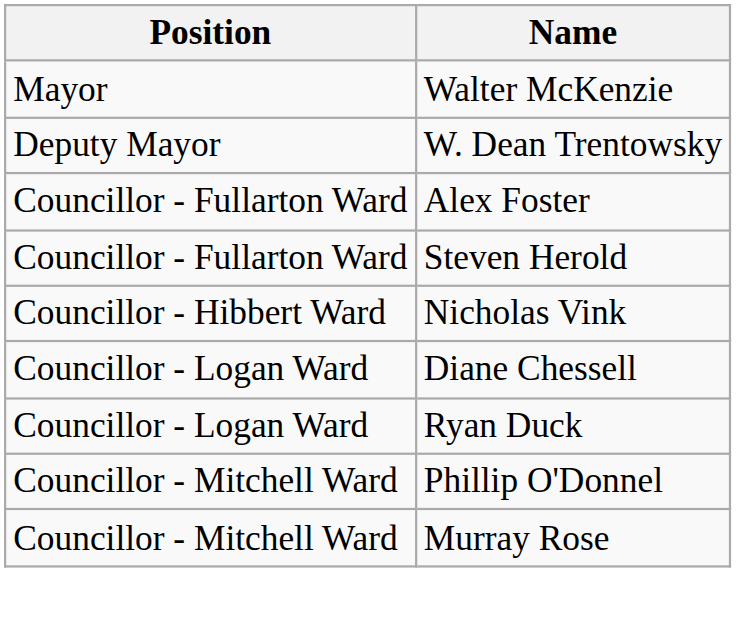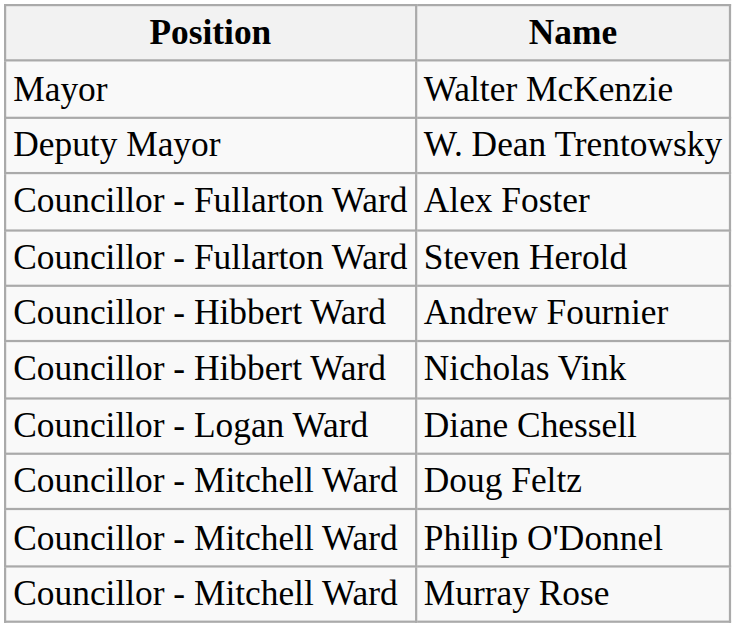 <table class="wikitable">
 <tr>
 <th>Position</th>
 <th>Name</th>
 </tr>
 <tr>
 <td>Mayor</td>
 <td>Walter McKenzie</td>
 </tr>
 <tr>
 <td>Deputy Mayor</td>
 <td>W. Dean Trentowsky</td>
 </tr>
 <tr>
 <td>Councillor - Fullarton Ward</td>
 <td>Alex Foster</td>
 </tr>
 <tr>
 <td>Councillor - Fullarton Ward</td>
 <td>Steven Herold</td>
 </tr>
 <tr>
 <td>Councillor - Hibbert Ward</td>
+<td>Andrew Fournier</td>
+</tr>
+<tr>
+<td>Councillor - Hibbert Ward</td>
 <td>Nicholas Vink</td>
 </tr>
 <tr>
 <td>Councillor - Logan Ward</td>
 <td>Diane Chessell</td>
 </tr>
 <tr>
-<td>Councillor - Logan Ward</td>
-<td>Ryan Duck</td>
+<td>Councillor - Mitchell Ward</td>
+<td>Doug Feltz</td>
 </tr>
 <tr>
 <td>Councillor - Mitchell Ward</td>
 <td>Phillip O'Donnel</td>
 </tr>
 <tr>
 <td>Councillor - Mitchell Ward</td>
 <td>Murray Rose</td>
 </tr>
 </table>
